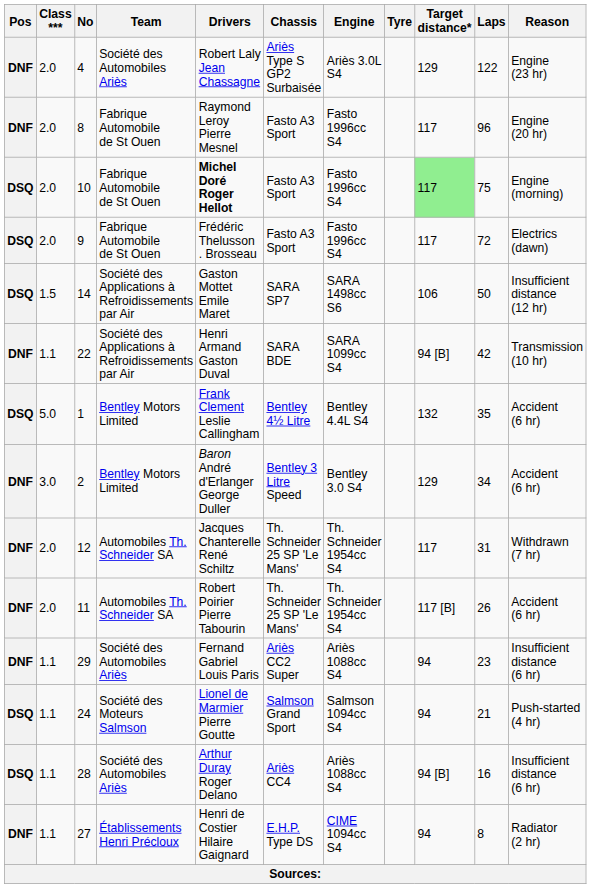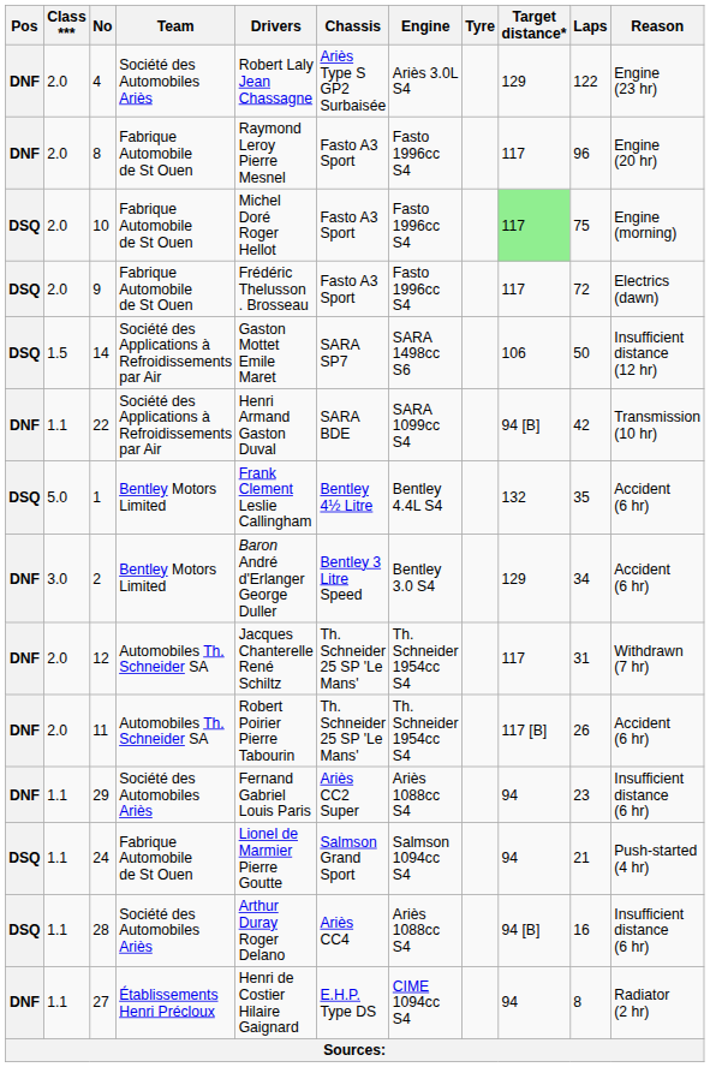 <table class="wikitable" style="font-size: 95%;">
 <tr>
 <th>Pos</th>
 <th>Class<br>***</th>
 <th>No</th>
 <th>Team</th>
 <th>Drivers</th>
 <th>Chassis</th>
 <th>Engine</th>
 <th>Tyre</th>
 <th>Target<br>distance*</th>
 <th>Laps</th>
 <th>Reason</th>
 </tr>
 <tr>
 <th>DNF</th>
 <td>2.0</td>
 <td>4</td>
 <td> Société des Automobiles <a href='#'>Ariès</a></td>
 <td> Robert Laly<br> <a href='#'>Jean Chassagne</a></td>
 <td><a href='#'>Ariès</a> Type S GP2 Surbaisée</td>
 <td>Ariès 3.0L S4</td>
 <td></td>
 <td>129</td>
 <td>122</td>
 <td>Engine<br>(23 hr)</td>
 </tr>
 <tr>
 <th>DNF</th>
 <td>2.0</td>
 <td>8</td>
 <td> Fabrique Automobile<br>de St Ouen</td>
 <td> Raymond Leroy<br> Pierre Mesnel</td>
 <td>Fasto A3 Sport</td>
 <td>Fasto 1996cc S4</td>
 <td></td>
 <td>117</td>
 <td>96</td>
 <td>Engine<br>(20 hr)</td>
 </tr>
 <tr>
 <th>DSQ</th>
 <td>2.0</td>
 <td>10</td>
 <td> Fabrique Automobile<br>de St Ouen</td>
-<td><strong> Michel Doré<br> Roger Hellot</strong></td>
+<td> Michel Doré<br> Roger Hellot</td>
 <td>Fasto A3 Sport</td>
 <td>Fasto 1996cc S4</td>
 <td></td>
 <td style="background: lightgreen;">117</td>
 <td>75</td>
 <td>Engine<br>(morning)</td>
 </tr>
 <tr>
 <th>DSQ</th>
 <td>2.0</td>
 <td>9</td>
 <td> Fabrique Automobile<br>de St Ouen</td>
 <td> Frédéric Thelusson<br> . Brosseau</td>
 <td>Fasto A3 Sport</td>
 <td>Fasto 1996cc S4</td>
 <td></td>
 <td>117</td>
 <td>72</td>
 <td>Electrics<br>(dawn)</td>
 </tr>
 <tr>
 <th>DSQ</th>
 <td>1.5</td>
 <td>14</td>
 <td> Société des Applications à<br>Refroidissements par Air</td>
 <td> Gaston Mottet<br> Emile Maret</td>
 <td>SARA SP7</td>
 <td>SARA 1498cc S6</td>
 <td></td>
 <td>106</td>
 <td>50</td>
 <td>Insufficient distance<br> (12 hr)</td>
 </tr>
 <tr>
 <th>DNF</th>
 <td>1.1</td>
 <td>22</td>
 <td> Société des Applications à<br>Refroidissements par Air</td>
 <td> Henri Armand<br> Gaston Duval</td>
 <td>SARA BDE</td>
 <td>SARA 1099cc S4</td>
 <td></td>
 <td>94 [B]</td>
 <td>42</td>
 <td>Transmission<br>(10 hr)</td>
 </tr>
 <tr>
 <th>DSQ</th>
 <td>5.0</td>
 <td>1</td>
 <td> <a href='#'>Bentley</a> Motors Limited</td>
 <td> <a href='#'>Frank Clement</a><br> Leslie Callingham</td>
 <td><a href='#'>Bentley 4½ Litre</a></td>
 <td>Bentley 4.4L S4</td>
 <td></td>
 <td>132</td>
 <td>35</td>
 <td>Accident<br>(6 hr)</td>
 </tr>
 <tr>
 <th>DNF</th>
 <td>3.0</td>
 <td>2</td>
 <td> <a href='#'>Bentley</a> Motors Limited</td>
 <td> <em>Baron</em> André d'Erlanger<br> George Duller</td>
 <td><a href='#'>Bentley 3 Litre</a> Speed</td>
 <td>Bentley 3.0 S4</td>
 <td></td>
 <td>129</td>
 <td>34</td>
 <td>Accident<br>(6 hr)</td>
 </tr>
 <tr>
 <th>DNF</th>
 <td>2.0</td>
 <td>12</td>
 <td> Automobiles <a href='#'>Th. Schneider</a> SA</td>
 <td> Jacques Chanterelle<br> René Schiltz</td>
 <td>Th. Schneider 25 SP 'Le Mans'</td>
 <td>Th. Schneider 1954cc S4</td>
 <td></td>
 <td>117</td>
 <td>31</td>
 <td>Withdrawn<br>(7 hr)</td>
 </tr>
 <tr>
 <th>DNF</th>
 <td>2.0</td>
 <td>11</td>
 <td> Automobiles <a href='#'>Th. Schneider</a> SA</td>
 <td> Robert Poirier<br> Pierre Tabourin</td>
 <td>Th. Schneider 25 SP 'Le Mans'</td>
 <td>Th. Schneider 1954cc S4</td>
 <td></td>
 <td>117 [B]</td>
 <td>26</td>
 <td>Accident<br>(6 hr)</td>
 </tr>
 <tr>
 <th>DNF</th>
 <td>1.1</td>
 <td>29</td>
 <td> Société des Automobiles <a href='#'>Ariès</a></td>
 <td> Fernand Gabriel<br> Louis Paris</td>
 <td><a href='#'>Ariès</a> CC2 Super</td>
 <td>Ariès 1088cc S4</td>
 <td></td>
 <td>94</td>
 <td>23</td>
 <td>Insufficient distance<br> (6 hr)</td>
 </tr>
 <tr>
 <th>DSQ</th>
 <td>1.1</td>
 <td>24</td>
-<td> Société des Moteurs <a href='#'>Salmson</a></td>
+<td> Fabrique Automobile<br>de St Ouen</td>
 <td> <a href='#'>Lionel de Marmier</a><br> Pierre Goutte</td>
 <td><a href='#'>Salmson</a> Grand Sport</td>
 <td>Salmson 1094cc S4</td>
 <td></td>
 <td>94</td>
 <td>21</td>
 <td>Push-started<br> (4 hr)</td>
 </tr>
 <tr>
 <th>DSQ</th>
 <td>1.1</td>
 <td>28</td>
 <td> Société des Automobiles <a href='#'>Ariès</a></td>
 <td> <a href='#'>Arthur Duray</a><br> Roger Delano</td>
 <td><a href='#'>Ariès</a> CC4</td>
 <td>Ariès 1088cc S4</td>
 <td></td>
 <td>94 [B]</td>
 <td>16</td>
 <td>Insufficient distance<br> (6 hr)</td>
 </tr>
 <tr>
 <th>DNF</th>
 <td>1.1</td>
 <td>27</td>
 <td> <a href='#'>Établissements Henri Précloux</a></td>
 <td> Henri de Costier<br> Hilaire Gaignard</td>
 <td><a href='#'>E.H.P.</a> Type DS</td>
 <td><a href='#'>CIME</a> 1094cc S4</td>
 <td></td>
 <td>94</td>
 <td>8</td>
 <td>Radiator<br> (2 hr)</td>
 </tr>
 <tr>
 <th colspan="11">Sources:</th>
 </tr>
 </table>
